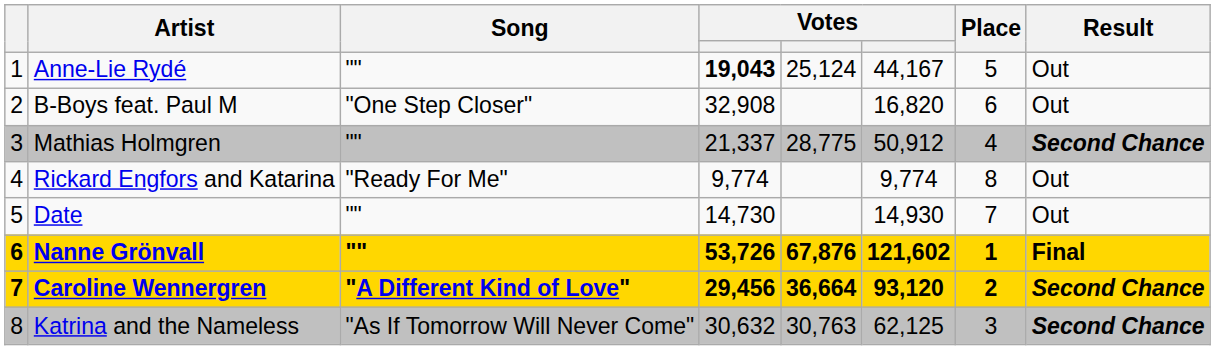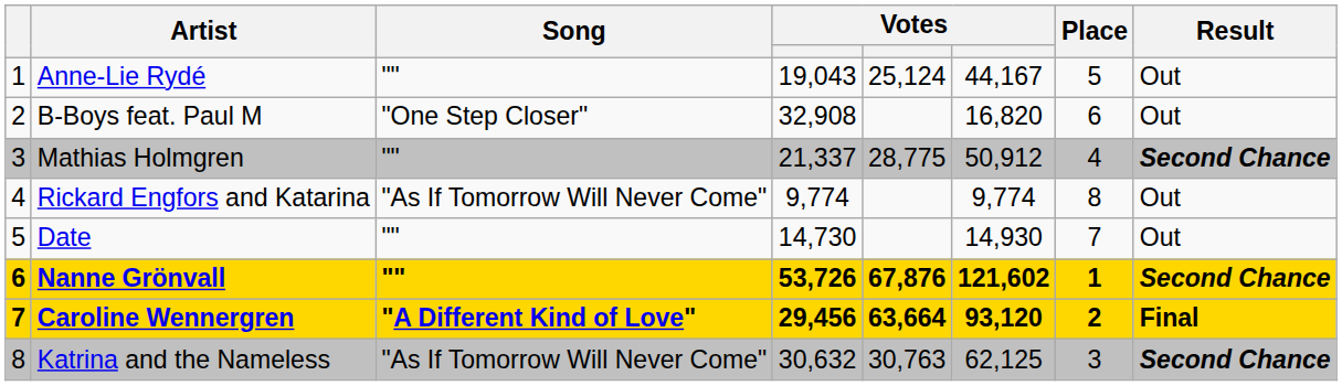 <table class="sortable wikitable" style="margin: 1em auto 1em auto; text-align:center;">
 <tr>
 <th rowspan="2"></th>
 <th rowspan="2">Artist</th>
 <th rowspan="2">Song</th>
 <th colspan="3">Votes</th>
 <th rowspan="2">Place</th>
 <th rowspan="2" class="unsortable">Result</th>
 </tr>
 <tr>
 <th></th>
 <th></th>
 <th></th>
 </tr>
 <tr>
 <td>1</td>
 <td align="left"><a href='#'>Anne-Lie Rydé</a></td>
 <td align="left">""</td>
-<td><strong>19,043</strong></td>
+<td>19,043</td>
 <td>25,124</td>
 <td>44,167</td>
 <td>5</td>
 <td align="left">Out</td>
 </tr>
 <tr>
 <td>2</td>
 <td align="left">B-Boys feat. Paul M</td>
 <td align="left">"One Step Closer"</td>
 <td>32,908</td>
 <td></td>
 <td>16,820</td>
 <td>6</td>
 <td align="left">Out</td>
 </tr>
 <tr style="background:silver;">
 <td>3</td>
 <td align="left">Mathias Holmgren</td>
 <td align="left">""</td>
 <td>21,337</td>
 <td>28,775</td>
 <td>50,912</td>
 <td>4</td>
 <td align="left"><strong><em>Second Chance</em></strong></td>
 </tr>
 <tr>
 <td>4</td>
 <td align="left"><a href='#'>Rickard Engfors</a> and Katarina</td>
-<td align="left">"Ready For Me"</td>
+<td align="left">"As If Tomorrow Will Never Come"</td>
 <td>9,774</td>
 <td></td>
 <td>9,774</td>
 <td>8</td>
 <td align="left">Out</td>
 </tr>
 <tr>
 <td>5</td>
 <td align="left"><a href='#'>Date</a></td>
 <td align="left">""</td>
 <td>14,730</td>
 <td></td>
 <td>14,930</td>
 <td>7</td>
 <td align="left">Out</td>
 </tr>
 <tr style="background:gold;">
 <td><strong>6</strong></td>
 <td align="left"><strong><a href='#'>Nanne Grönvall</a></strong></td>
 <td align="left"><strong>""</strong></td>
 <td><strong>53,726</strong></td>
 <td><strong>67,876</strong></td>
 <td><strong>121,602</strong></td>
 <td><strong>1</strong></td>
-<td align="left"><strong>Final</strong></td>
+<td align="left"><strong><em>Second Chance</em></strong></td>
 </tr>
 <tr style="background:gold;">
 <td><strong>7</strong></td>
 <td align="left"><strong><a href='#'>Caroline Wennergren</a></strong></td>
 <td align="left"><strong>"<a href='#'>A Different Kind of Love</a>"</strong></td>
 <td><strong>29,456</strong></td>
-<td><strong>36,664</strong></td>
+<td><strong>63,664</strong></td>
 <td><strong>93,120</strong></td>
 <td><strong>2</strong></td>
-<td align="left"><strong><em>Second Chance</em></strong></td>
+<td align="left"><strong>Final</strong></td>
 </tr>
 <tr style="background:silver;">
 <td>8</td>
 <td align="left"><a href='#'>Katrina</a> and the Nameless</td>
 <td align="left">"As If Tomorrow Will Never Come"</td>
 <td>30,632</td>
 <td>30,763</td>
 <td>62,125</td>
 <td>3</td>
 <td align="left"><strong><em>Second Chance</em></strong></td>
 </tr>
 </table>
